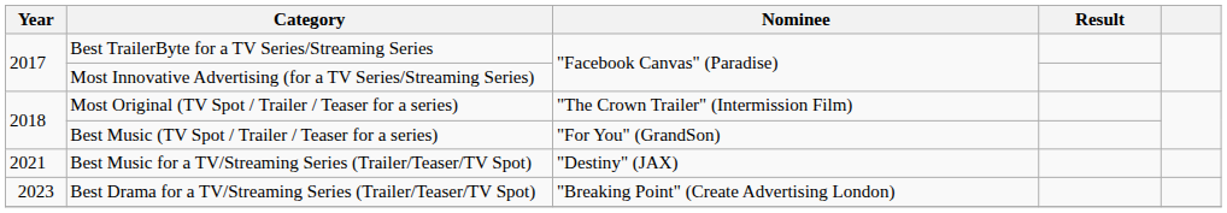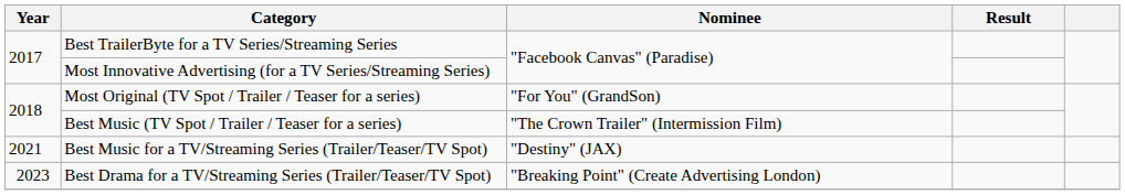 <table class="wikitable" style="width:85%;">
 <tr>
 <th width=5%>Year</th>
 <th style="width:40%;">Category</th>
 <th style="width:40%;">Nominee</th>
 <th style="width:10%;">Result</th>
 <th width=5%></th>
 </tr>
 <tr>
 <td vstyle="text-align: center;"rowspan="2">2017</td>
 <td>Best TrailerByte for a TV Series/Streaming Series</td>
 <td rowspan="2">"Facebook Canvas" (Paradise)</td>
 <td></td>
 <td rowspan="2"></td>
 </tr>
 <tr>
 <td>Most Innovative Advertising (for a TV Series/Streaming Series)</td>
 <td></td>
 </tr>
 <tr>
 <td vstyle="text-align: center;"rowspan="2">2018</td>
 <td>Most Original (TV Spot / Trailer / Teaser for a series)</td>
-<td>"The Crown Trailer" (Intermission Film)</td>
+<td>"For You" (GrandSon)</td>
 <td></td>
 <td rowspan="2"></td>
 </tr>
 <tr>
 <td>Best Music (TV Spot / Trailer / Teaser for a series)</td>
-<td>"For You" (GrandSon)</td>
+<td>"The Crown Trailer" (Intermission Film)</td>
 <td></td>
 </tr>
 <tr>
 <td vstyle="text-align: center;"rowspan="1">2021</td>
 <td>Best Music for a TV/Streaming Series (Trailer/Teaser/TV Spot)</td>
 <td>"Destiny" (JAX)</td>
 <td></td>
 <td rowspan="1"></td>
 </tr>
 <tr>
 <td align="center">2023</td>
 <td>Best Drama for a TV/Streaming Series (Trailer/Teaser/TV Spot)</td>
 <td>"Breaking Point" (Create Advertising London)</td>
 <td></td>
 <td></td>
 </tr>
 <tr>
 </tr>
 </table>
